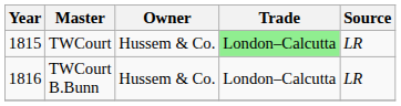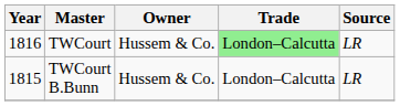 <table class=" wikitable">
 <tr>
 <th>Year</th>
 <th>Master</th>
 <th>Owner</th>
 <th>Trade</th>
 <th>Source</th>
 </tr>
 <tr>
-<td>1815</td>
+<td>1816</td>
 <td>TWCourt</td>
 <td>Hussem & Co.</td>
 <td style="background: lightgreen;">London–Calcutta</td>
 <td><em>LR</em></td>
 </tr>
 <tr>
-<td>1816</td>
+<td>1815</td>
 <td>TWCourt<br>B.Bunn</td>
 <td>Hussem & Co.</td>
 <td>London–Calcutta</td>
 <td><em>LR</em></td>
 </tr>
 <tr>
 </tr>
 </table>
